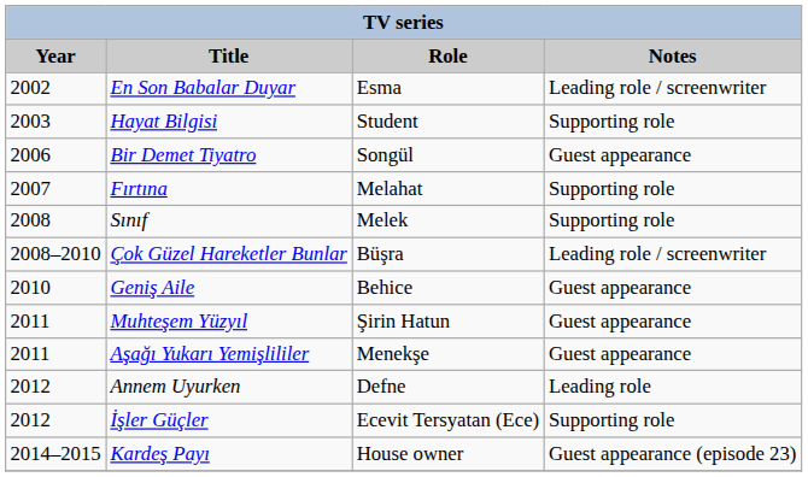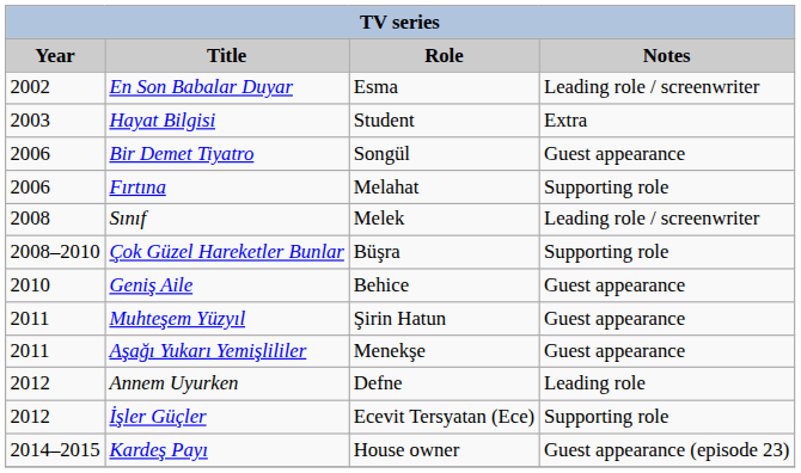 <table class="wikitable" style="font-size:90%">
 <tr>
 <th colspan="4" style="background:LightSteelBlue">TV series</th>
 </tr>
 <tr>
 <th style="background:#CCCCCC">Year</th>
 <th style="background:#CCCCCC">Title</th>
 <th style="background:#CCCCCC">Role</th>
 <th style="background:#CCCCCC">Notes</th>
 </tr>
 <tr>
 <td>2002</td>
 <td><em><a href='#'>En Son Babalar Duyar</a></em></td>
 <td>Esma</td>
 <td>Leading role / screenwriter</td>
 </tr>
 <tr>
 <td>2003</td>
 <td><em><a href='#'>Hayat Bilgisi</a></em></td>
 <td>Student</td>
-<td>Supporting role</td>
+<td>Extra</td>
 </tr>
 <tr>
 <td>2006</td>
 <td><em><a href='#'>Bir Demet Tiyatro</a></em></td>
 <td>Songül</td>
 <td>Guest appearance</td>
 </tr>
 <tr>
-<td>2007</td>
+<td>2006</td>
 <td><em><a href='#'>Fırtına</a></em></td>
 <td>Melahat</td>
 <td>Supporting role</td>
 </tr>
 <tr>
 <td>2008</td>
 <td><em>Sınıf</em></td>
 <td>Melek</td>
-<td>Supporting role</td>
+<td>Leading role / screenwriter</td>
 </tr>
 <tr>
 <td>2008–2010</td>
 <td><em><a href='#'>Çok Güzel Hareketler Bunlar</a></em></td>
 <td>Büşra</td>
-<td>Leading role / screenwriter</td>
+<td>Supporting role</td>
 </tr>
 <tr>
 <td>2010</td>
 <td><em><a href='#'>Geniş Aile</a></em></td>
 <td>Behice</td>
 <td>Guest appearance</td>
 </tr>
 <tr>
 <td>2011</td>
 <td><em><a href='#'>Muhteşem Yüzyıl</a></em></td>
 <td>Şirin Hatun</td>
 <td>Guest appearance</td>
 </tr>
 <tr>
 <td>2011</td>
 <td><em><a href='#'>Aşağı Yukarı Yemişlililer</a></em></td>
 <td>Menekşe</td>
 <td>Guest appearance</td>
 </tr>
 <tr>
 <td>2012</td>
 <td><em>Annem Uyurken</em></td>
 <td>Defne</td>
 <td>Leading role</td>
 </tr>
 <tr>
 <td>2012</td>
 <td><em><a href='#'>İşler Güçler</a></em></td>
 <td>Ecevit Tersyatan (Ece)</td>
 <td>Supporting role</td>
 </tr>
 <tr>
 <td>2014–2015</td>
 <td><em><a href='#'>Kardeş Payı</a></em></td>
 <td>House owner</td>
 <td>Guest appearance (episode 23)</td>
 </tr>
 <tr>
 </tr>
 </table>
